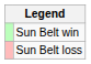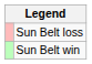 <table class="wikitable" style="font-size:90%">
 <tr>
 <th colspan="2">Legend</th>
 </tr>
 <tr>
+<td style="background:#fbb;"> </td>
+<td>Sun Belt loss</td>
+</tr>
+<tr>
 <td style="background:#bfb;"> </td>
 <td>Sun Belt win</td>
 </tr>
-<tr>
-<td style="background:#fbb;"> </td>
-<td>Sun Belt loss</td>
-</tr>
 </table>
